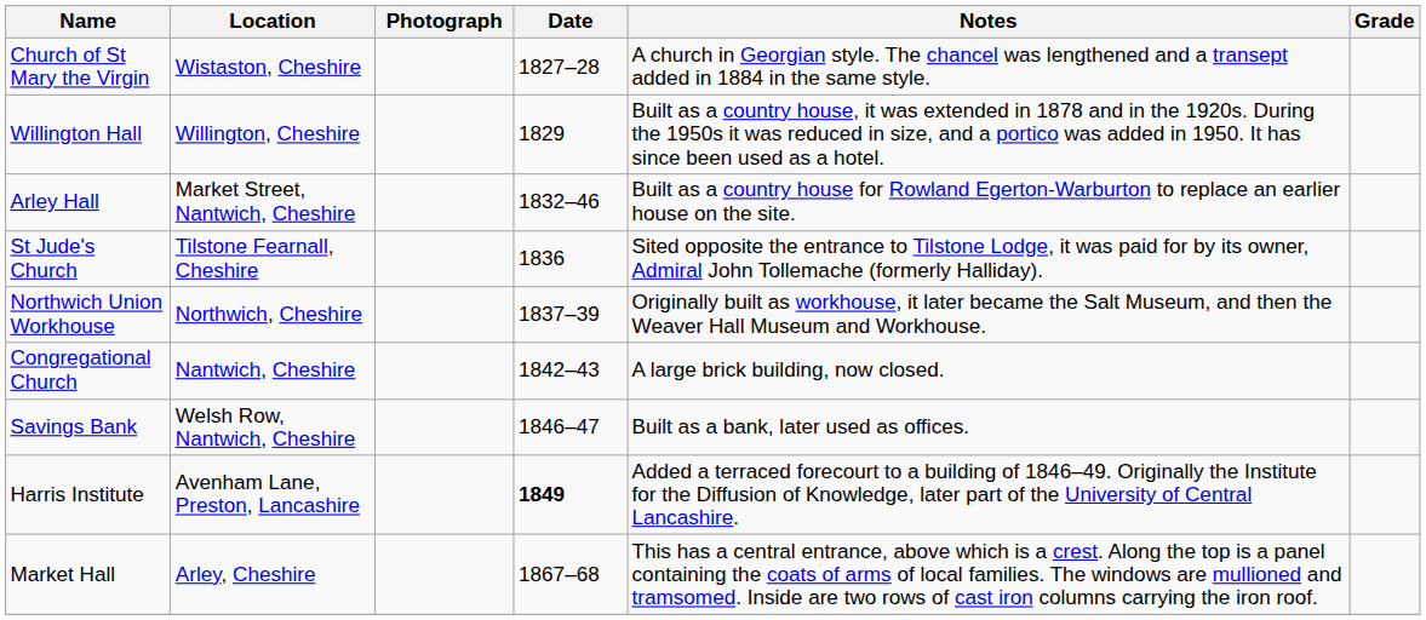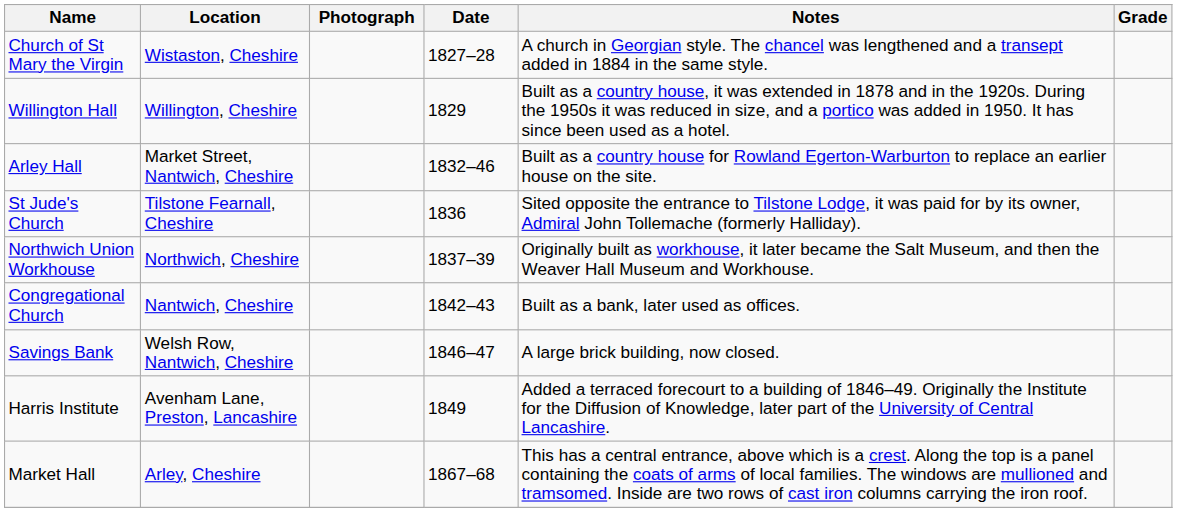 <table class="wikitable sortable">
 <tr>
 <th style="width:120px">Name</th>
 <th style="width:150px">Location</th>
 <th style="width:100px" class="unsortable">Photograph</th>
 <th style="width:80px">Date</th>
 <th style="width:550px" class="unsortable">Notes</th>
 <th style="width:24px">Grade</th>
 </tr>
 <tr>
 <td><a href='#'>Church of St Mary the Virgin</a></td>
 <td><a href='#'>Wistaston</a>, <a href='#'>Cheshire</a><br><small></small></td>
 <td></td>
 <td>1827–28</td>
 <td>A church in <a href='#'>Georgian</a> style.  The <a href='#'>chancel</a> was lengthened and a <a href='#'>transept</a> added in 1884 in the same style.</td>
 <td align="center" ></td>
 </tr>
 <tr>
 <td><a href='#'>Willington Hall</a></td>
 <td><a href='#'>Willington</a>, <a href='#'>Cheshire</a><br><small></small></td>
 <td></td>
 <td>1829</td>
 <td>Built as a <a href='#'>country house</a>, it was extended in 1878 and in the 1920s.  During the 1950s it was reduced in size, and a <a href='#'>portico</a> was added in 1950.  It has since been used as a hotel.</td>
 <td align="center" ></td>
 </tr>
 <tr>
 <td><a href='#'>Arley Hall</a></td>
 <td>Market Street, <a href='#'>Nantwich</a>, <a href='#'>Cheshire</a><br><small></small></td>
 <td></td>
 <td>1832–46</td>
 <td>Built as a <a href='#'>country house</a> for <a href='#'>Rowland Egerton-Warburton</a> to replace an earlier house on the site.</td>
 <td align="center" ></td>
 </tr>
 <tr>
 <td><a href='#'>St Jude's Church</a></td>
 <td><a href='#'>Tilstone Fearnall</a>, <a href='#'>Cheshire</a><br><small></small></td>
 <td></td>
 <td>1836</td>
 <td>Sited opposite the entrance to <a href='#'>Tilstone Lodge</a>, it was paid for by its owner, <a href='#'>Admiral</a> John Tollemache (formerly Halliday).</td>
 <td align="center" ></td>
 </tr>
 <tr>
 <td><a href='#'>Northwich Union Workhouse</a></td>
 <td><a href='#'>Northwich</a>, <a href='#'>Cheshire</a><br><small></small></td>
 <td></td>
 <td>1837–39</td>
 <td>Originally built as <a href='#'>workhouse</a>, it later became the Salt Museum, and then the Weaver Hall Museum and Workhouse.</td>
 <td align="center" ></td>
 </tr>
 <tr>
 <td><a href='#'>Congregational Church</a></td>
 <td><a href='#'>Nantwich</a>, <a href='#'>Cheshire</a><br><small></small></td>
 <td></td>
 <td>1842–43</td>
-<td>A large brick building, now closed.</td>
+<td>Built as a bank, later used as offices.</td>
 <td align="center" ></td>
 </tr>
 <tr>
 <td><a href='#'>Savings Bank</a></td>
 <td>Welsh Row, <a href='#'>Nantwich</a>, <a href='#'>Cheshire</a><br><small></small></td>
 <td></td>
 <td>1846–47</td>
-<td>Built as a bank, later used as offices.</td>
+<td>A large brick building, now closed.</td>
 <td align="center" ></td>
 </tr>
 <tr>
 <td>Harris Institute</td>
 <td>Avenham Lane, <a href='#'>Preston</a>, <a href='#'>Lancashire</a><br><small></small></td>
 <td></td>
-<td><strong>1849</strong></td>
+<td>1849</td>
 <td>Added a terraced forecourt to a building of 1846–49.  Originally the Institute for the Diffusion of Knowledge, later part of the <a href='#'>University of Central Lancashire</a>.</td>
 <td align="center" ></td>
 </tr>
 <tr>
 <td>Market Hall</td>
 <td><a href='#'>Arley</a>, <a href='#'>Cheshire</a><br><small></small></td>
 <td></td>
 <td>1867–68</td>
 <td>This has a central entrance, above which is a <a href='#'>crest</a>.  Along the top is a panel containing the <a href='#'>coats of arms</a> of local families.  The windows are <a href='#'>mullioned</a> and <a href='#'>tramsomed</a>.  Inside are two rows of <a href='#'>cast iron</a> columns carrying the iron roof.</td>
 <td></td>
 </tr>
 <tr>
 </tr>
 </table>
